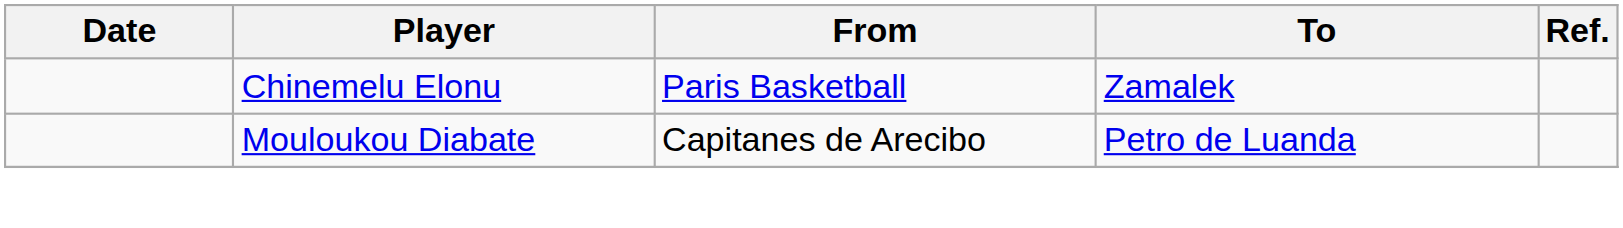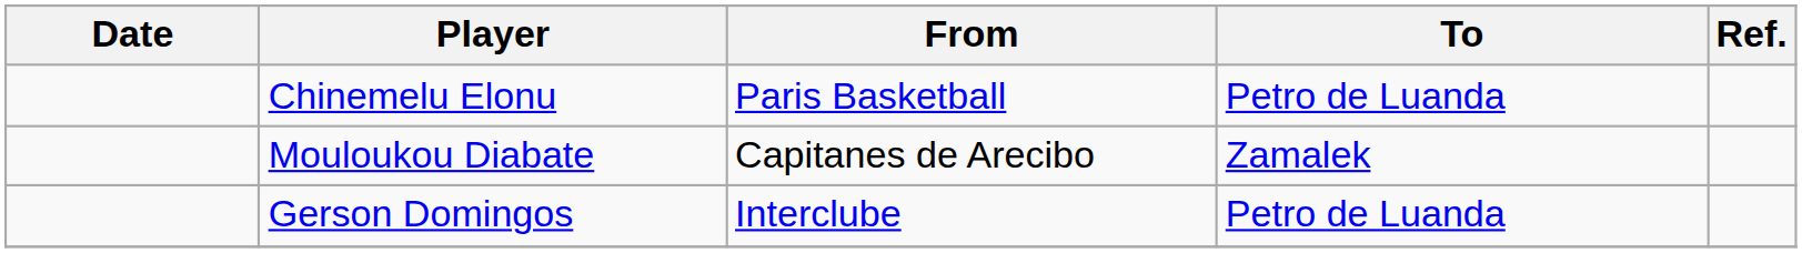 <table class="wikitable sortable">
 <tr>
 <th width=100>Date</th>
 <th width=190>Player</th>
 <th style="width:200px;">From</th>
 <th style="width:200px;">To</th>
 <th>Ref.</th>
 </tr>
 <tr>
 <td></td>
 <td> <a href='#'>Chinemelu Elonu</a></td>
 <td> <a href='#'>Paris Basketball</a></td>
-<td> <a href='#'>Zamalek</a></td>
+<td> <a href='#'>Petro de Luanda</a></td>
 <td></td>
 </tr>
 <tr>
 <td></td>
 <td> <a href='#'>Mouloukou Diabate</a></td>
 <td> Capitanes de Arecibo</td>
+<td> <a href='#'>Zamalek</a></td>
+<td></td>
+</tr>
+<tr>
+<td></td>
+<td> <a href='#'>Gerson Domingos</a></td>
+<td> <a href='#'>Interclube</a></td>
 <td> <a href='#'>Petro de Luanda</a></td>
 <td></td>
 </tr>
 <tr>
 </tr>
 </table>
